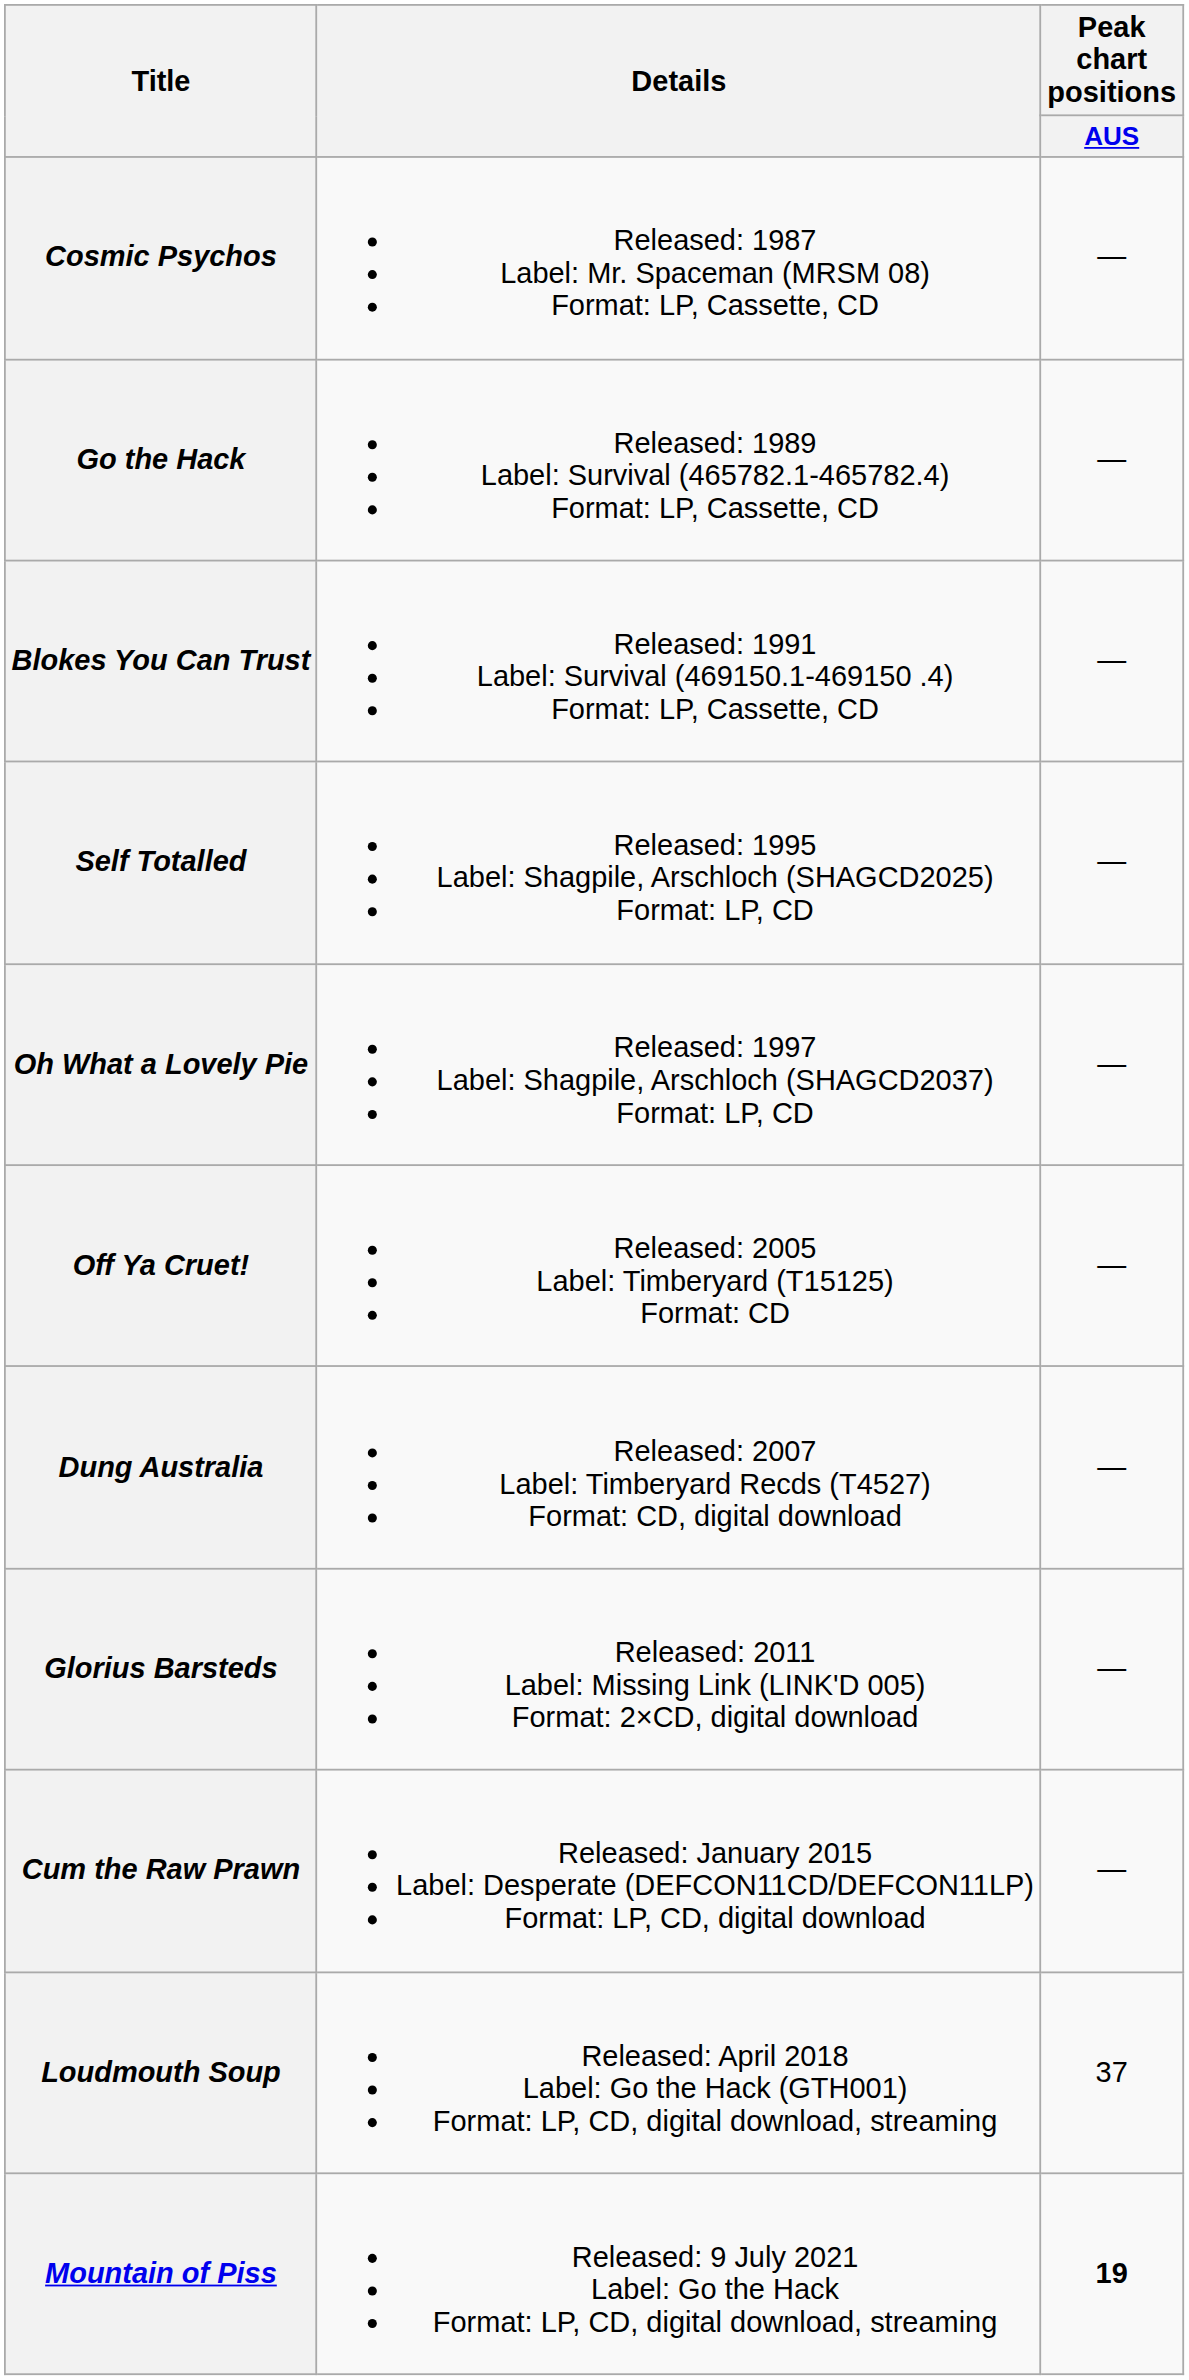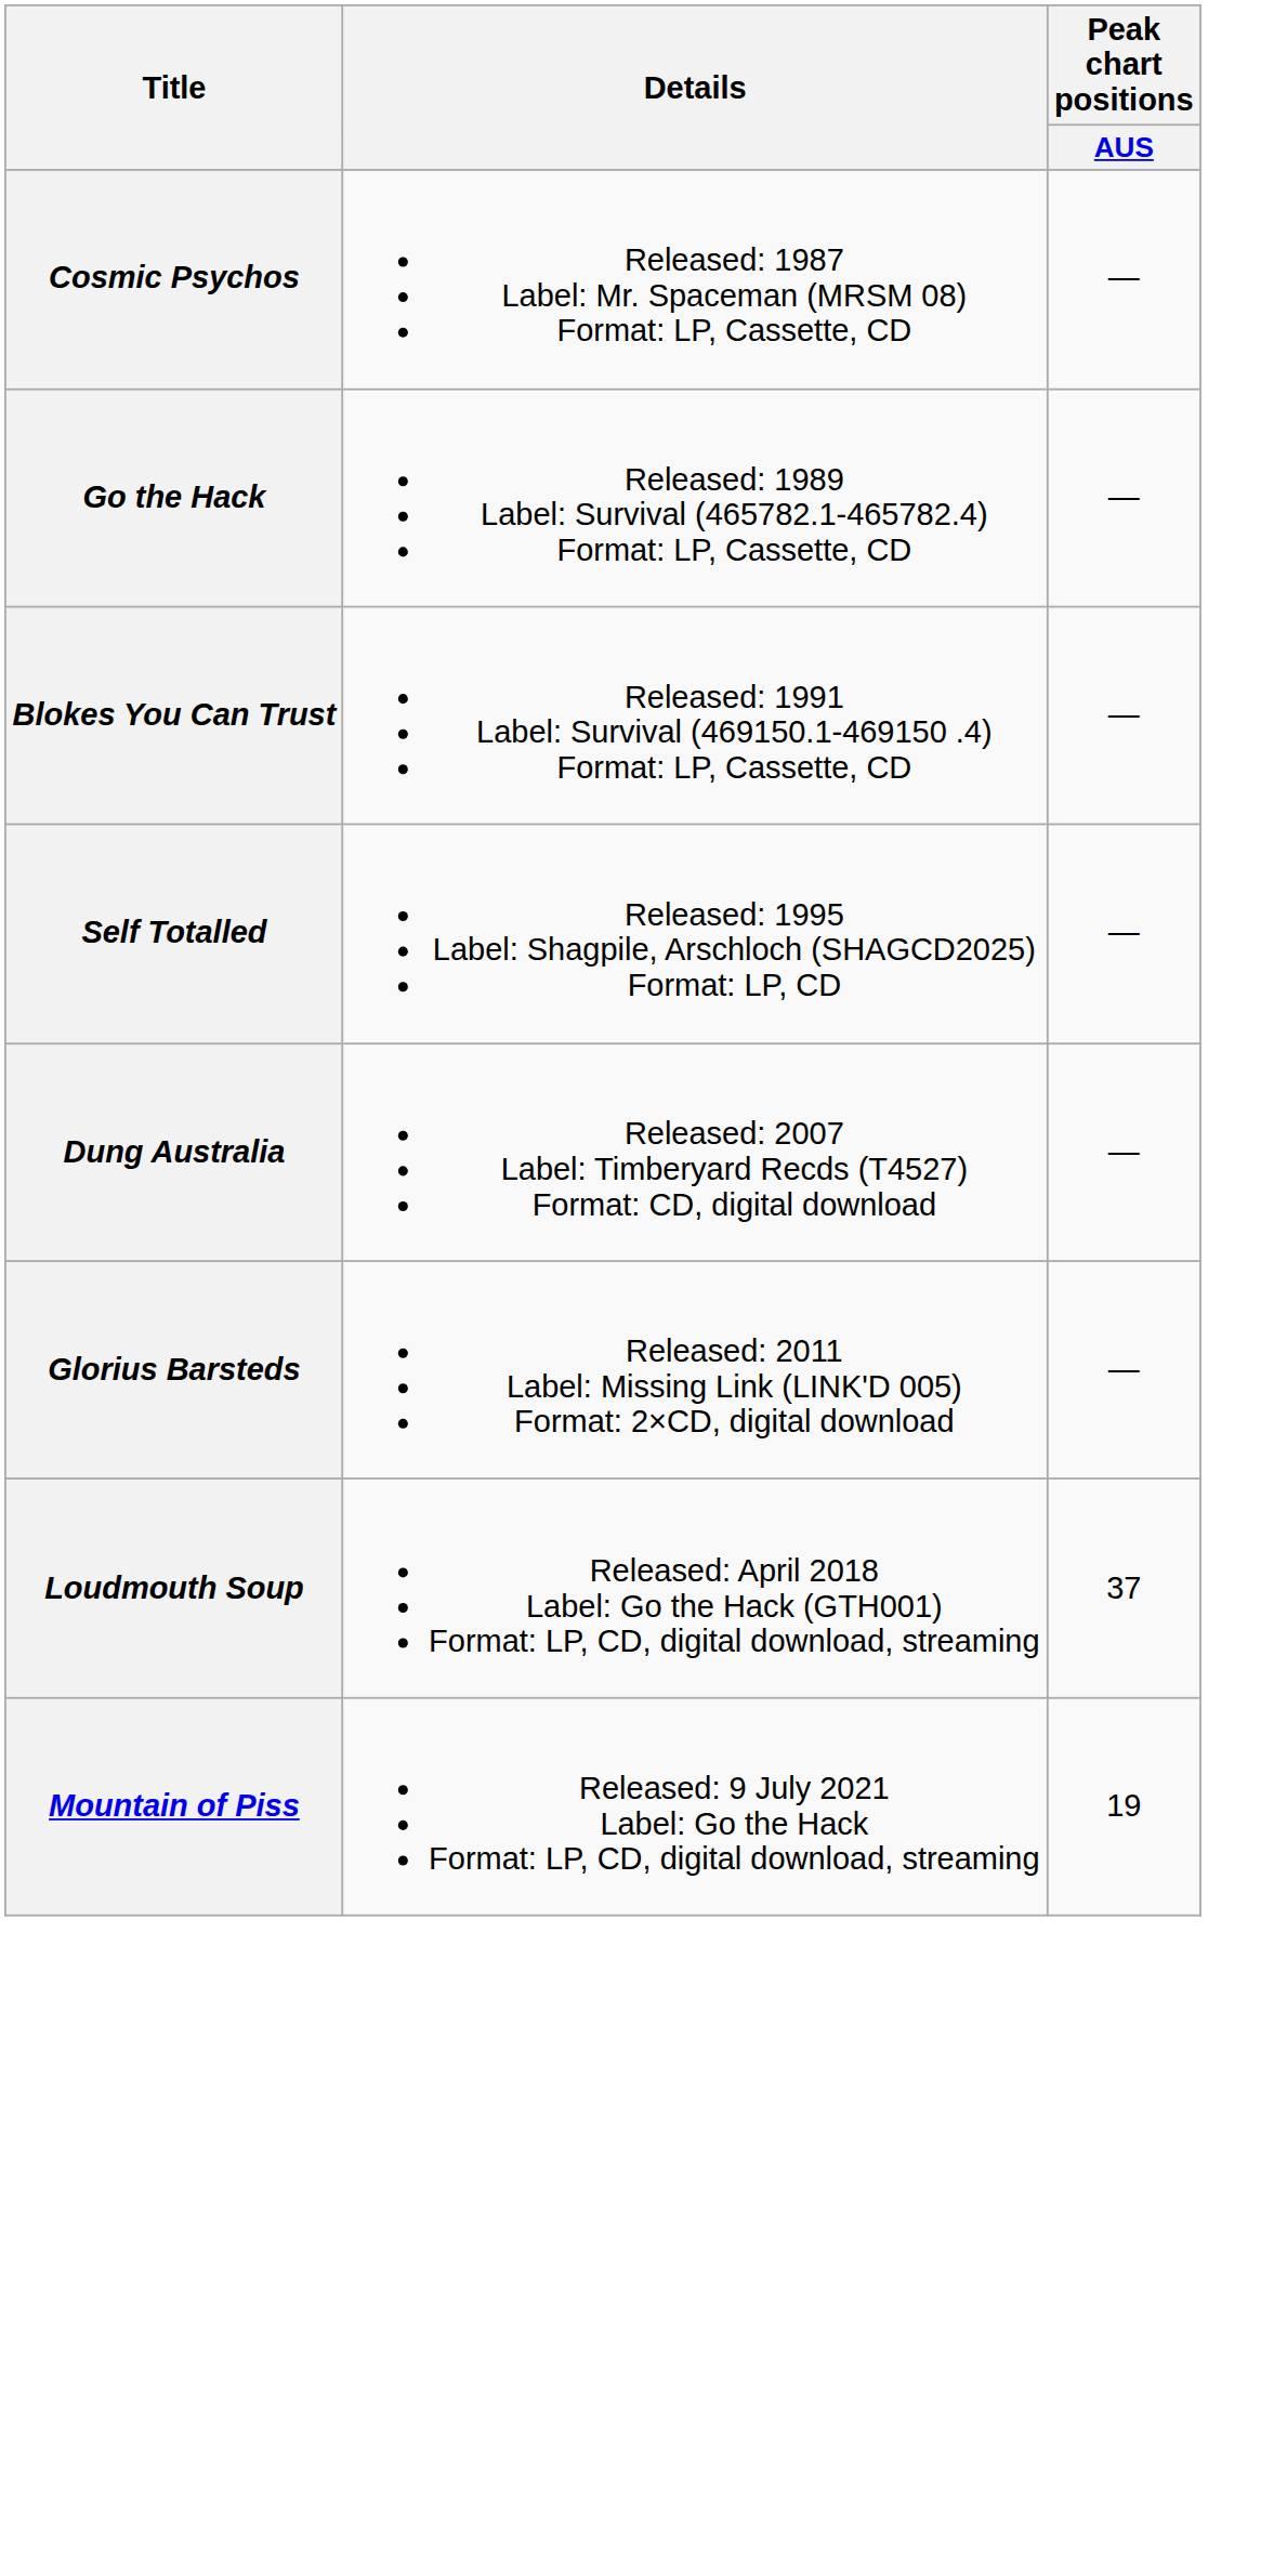 <table class="wikitable plainrowheaders" style="text-align:center;" border="1">
 <tr>
 <th scope="col" rowspan="2">Title</th>
 <th scope="col" rowspan="2">Details</th>
 <th colspan="1">Peak chart positions</th>
 </tr>
 <tr>
 <th scope="col" style="width:2.5em;font-size:90%;"><a href='#'>AUS</a><br></th>
 </tr>
 <tr>
 <th scope="row"><em>Cosmic Psychos</em></th>
 <td><br><ul><li>Released: 1987</li><li>Label: Mr. Spaceman (MRSM 08)</li><li>Format: LP, Cassette, CD</li></ul></td>
 <td>—</td>
 </tr>
 <tr>
 <th scope="row"><em>Go the Hack</em></th>
 <td><br><ul><li>Released: 1989</li><li>Label: Survival (465782.1-465782.4)</li><li>Format: LP, Cassette, CD</li></ul></td>
 <td>—</td>
 </tr>
 <tr>
 <th scope="row"><em>Blokes You Can Trust</em></th>
 <td><br><ul><li>Released: 1991</li><li>Label: Survival (469150.1-469150 .4)</li><li>Format: LP, Cassette, CD</li></ul></td>
 <td>—</td>
 </tr>
 <tr>
 <th scope="row"><em>Self Totalled</em></th>
 <td><br><ul><li>Released: 1995</li><li>Label: Shagpile, Arschloch (SHAGCD2025)</li><li>Format: LP, CD</li></ul></td>
 <td>—</td>
 </tr>
 <tr>
-<th scope="row"><em>Oh What a Lovely Pie</em></th>
-<td><br><ul><li>Released: 1997</li><li>Label: Shagpile, Arschloch (SHAGCD2037)</li><li>Format: LP, CD</li></ul></td>
-<td>—</td>
-</tr>
-<tr>
-<th scope="row"><em>Off Ya Cruet!</em></th>
-<td><br><ul><li>Released: 2005</li><li>Label: Timberyard (T15125)</li><li>Format: CD</li></ul></td>
-<td>—</td>
-</tr>
-<tr>
 <th scope="row"><em>Dung Australia</em></th>
 <td><br><ul><li>Released: 2007</li><li>Label: Timberyard Recds (T4527)</li><li>Format: CD, digital download</li></ul></td>
 <td>—</td>
 </tr>
 <tr>
 <th scope="row"><em>Glorius Barsteds</em></th>
 <td><br><ul><li>Released: 2011</li><li>Label: Missing Link (LINK'D 005)</li><li>Format: 2×CD, digital download</li></ul></td>
 <td>—</td>
 </tr>
 <tr>
-<th scope="row"><em>Cum the Raw Prawn</em></th>
-<td><br><ul><li>Released: January 2015</li><li>Label: Desperate (DEFCON11CD/DEFCON11LP)</li><li>Format: LP, CD, digital download</li></ul></td>
-<td>—</td>
-</tr>
-<tr>
 <th scope="row"><em>Loudmouth Soup</em></th>
 <td><br><ul><li>Released: April 2018</li><li>Label: Go the Hack (GTH001)</li><li>Format: LP, CD, digital download, streaming</li></ul></td>
 <td>37</td>
 </tr>
 <tr>
 <th scope="row"><em><a href='#'>Mountain of Piss</a></em></th>
 <td><br><ul><li>Released: 9 July 2021</li><li>Label: Go the Hack</li><li>Format: LP, CD, digital download, streaming</li></ul></td>
-<td><strong>19</strong></td>
+<td>19</td>
 </tr>
 </table>
